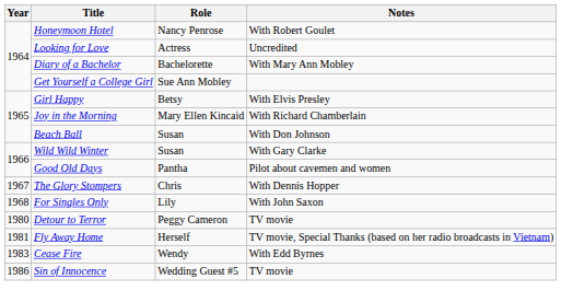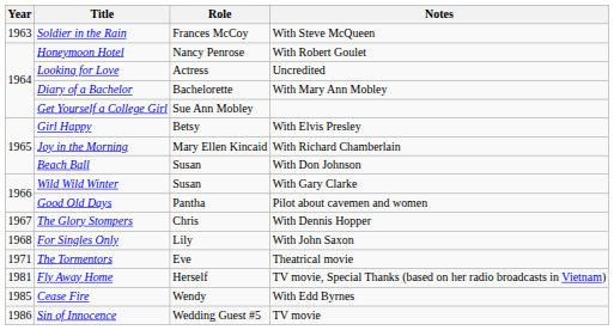 <table class="wikitable sortable">
 <tr>
 <th>Year</th>
 <th>Title</th>
 <th>Role</th>
 <th class="unsortable">Notes</th>
+</tr>
+<tr>
+<td>1963</td>
+<td><em><a href='#'>Soldier in the Rain</a></em></td>
+<td>Frances McCoy</td>
+<td>With Steve McQueen </td>
 </tr>
 <tr>
 <td rowspan=4>1964</td>
 <td><em><a href='#'>Honeymoon Hotel</a></em></td>
 <td>Nancy Penrose</td>
 <td>With Robert Goulet</td>
 </tr>
 <tr>
 <td><em><a href='#'>Looking for Love</a></em></td>
 <td>Actress</td>
 <td>Uncredited</td>
 </tr>
 <tr>
 <td><em><a href='#'>Diary of a Bachelor</a></em></td>
 <td>Bachelorette</td>
 <td>With Mary Ann Mobley</td>
 </tr>
 <tr>
 <td><em><a href='#'>Get Yourself a College Girl</a></em></td>
 <td>Sue Ann Mobley</td>
 <td></td>
 </tr>
 <tr>
 <td rowspan=3>1965</td>
 <td><em><a href='#'>Girl Happy</a></em></td>
 <td>Betsy</td>
 <td>With Elvis Presley</td>
 </tr>
 <tr>
 <td><em><a href='#'>Joy in the Morning</a></em></td>
 <td>Mary Ellen Kincaid</td>
 <td>With 	Richard Chamberlain</td>
 </tr>
 <tr>
 <td><em><a href='#'>Beach Ball</a></em></td>
 <td>Susan</td>
 <td>With Don Johnson</td>
 </tr>
 <tr>
 <td rowspan=2>1966</td>
 <td><em><a href='#'>Wild Wild Winter</a></em></td>
 <td>Susan</td>
 <td>With Gary Clarke</td>
 </tr>
 <tr>
 <td><em><a href='#'>Good Old Days</a></em></td>
 <td>Pantha</td>
 <td>Pilot about cavemen and women</td>
 </tr>
 <tr>
 <td>1967</td>
 <td><em><a href='#'>The Glory Stompers</a></em></td>
 <td>Chris</td>
 <td>With Dennis Hopper</td>
 </tr>
 <tr>
 <td>1968</td>
 <td><em><a href='#'>For Singles Only</a></em></td>
 <td>Lily</td>
 <td>With John Saxon</td>
 </tr>
 <tr>
-<td>1980</td>
-<td><em><a href='#'>Detour to Terror</a></em></td>
-<td>Peggy Cameron</td>
-<td>TV movie</td>
+<td>1971</td>
+<td><em><a href='#'>The Tormentors</a></em></td>
+<td>Eve</td>
+<td>Theatrical movie</td>
 </tr>
 <tr>
 <td>1981</td>
 <td><em><a href='#'>Fly Away Home</a></em></td>
 <td>Herself</td>
 <td>TV movie, Special Thanks (based on her radio broadcasts in <a href='#'>Vietnam</a>)</td>
 </tr>
 <tr>
-<td>1983</td>
+<td>1985</td>
 <td><em><a href='#'>Cease Fire</a></em></td>
 <td>Wendy</td>
 <td>With Edd Byrnes</td>
 </tr>
 <tr>
 <td>1986</td>
 <td><em><a href='#'>Sin of Innocence</a></em></td>
 <td>Wedding Guest #5</td>
 <td>TV movie</td>
 </tr>
 </table>
